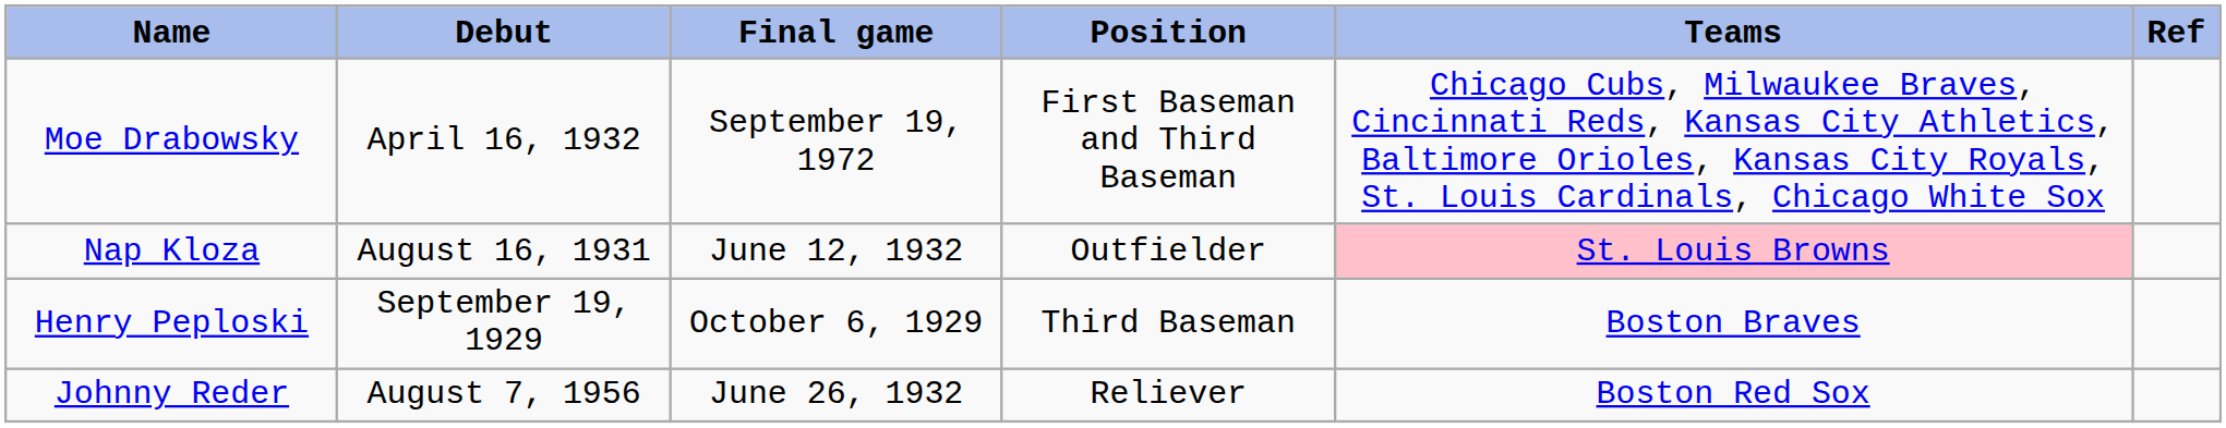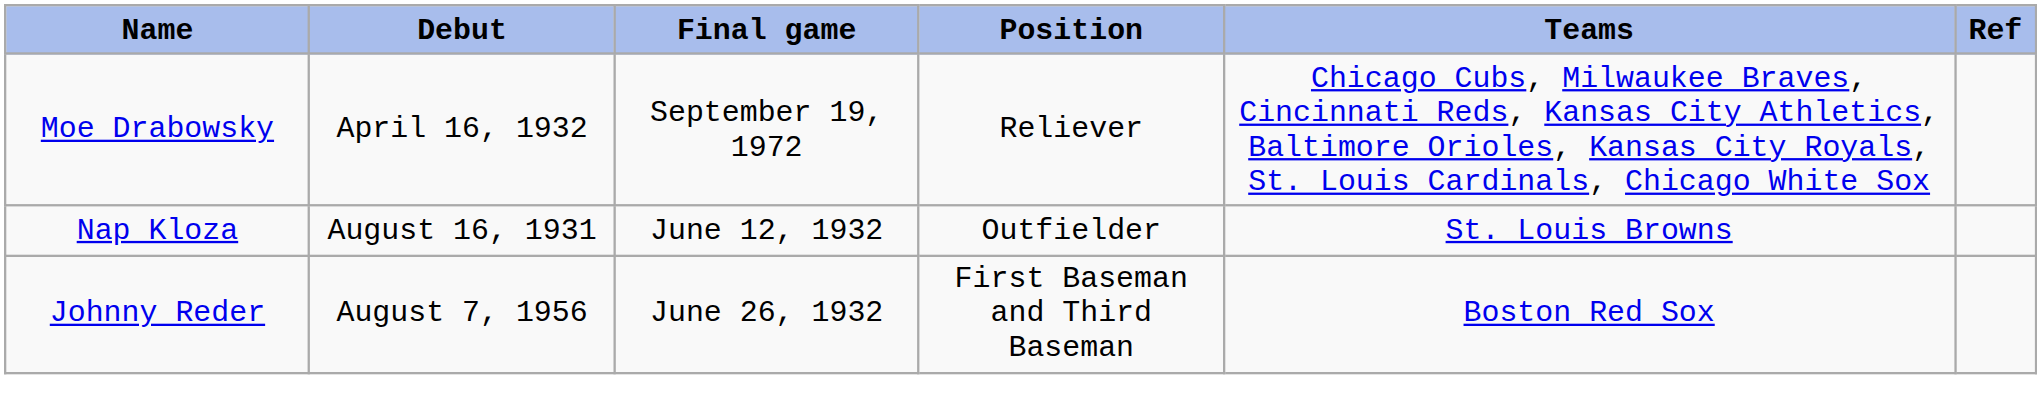 <table class="wikitable" style="width: 100%">
 <tr>
 <th style="background:#a8bdec; width:15%;">Name</th>
 <th style="width:15%; background:#a8bdec;">Debut</th>
 <th style="width:15%; background:#a8bdec;">Final game</th>
 <th style="width:15%; background:#a8bdec;">Position</th>
 <th style="width:36%; background:#a8bdec;">Teams</th>
 <th style="width:4%; background:#a8bdec;">Ref</th>
 </tr>
 <tr align=center>
 <td><a href='#'>Moe Drabowsky</a></td>
 <td>April 16, 1932</td>
 <td>September 19, 1972</td>
-<td>First Baseman and Third Baseman</td>
+<td>Reliever</td>
 <td><a href='#'>Chicago Cubs</a>, <a href='#'>Milwaukee Braves</a>, <a href='#'>Cincinnati Reds</a>, <a href='#'>Kansas City Athletics</a>, <a href='#'>Baltimore Orioles</a>, <a href='#'>Kansas City Royals</a>, <a href='#'>St. Louis Cardinals</a>, <a href='#'>Chicago White Sox</a></td>
 <td></td>
 </tr>
 <tr align=center>
 <td><a href='#'>Nap Kloza</a></td>
 <td>August 16, 1931</td>
 <td>June 12, 1932</td>
 <td>Outfielder</td>
-<td style="background: pink;"><a href='#'>St. Louis Browns</a></td>
-<td></td>
-</tr>
-<tr align=center>
-<td><a href='#'>Henry Peploski</a></td>
-<td>September 19, 1929</td>
-<td>October 6, 1929</td>
-<td>Third Baseman</td>
-<td><a href='#'>Boston Braves</a></td>
+<td><a href='#'>St. Louis Browns</a></td>
 <td></td>
 </tr>
 <tr align=center>
 <td><a href='#'>Johnny Reder</a></td>
 <td>August 7, 1956</td>
 <td>June 26, 1932</td>
-<td>Reliever</td>
+<td>First Baseman and Third Baseman</td>
 <td><a href='#'>Boston Red Sox</a></td>
 <td></td>
 </tr>
 </table>
